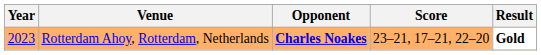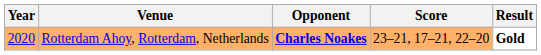 <table class="sortable wikitable" style="font-size: 90%;">
 <tr>
 <th>Year</th>
 <th>Venue</th>
 <th>Opponent</th>
 <th>Score</th>
 <th>Result</th>
 </tr>
 <tr style="background:#FFB069">
-<td align="center"><a href='#'>2023</a></td>
+<td align="center"><a href='#'>2020</a></td>
 <td align="left"><a href='#'>Rotterdam Ahoy</a>, <a href='#'>Rotterdam</a>, Netherlands</td>
 <td align="left"><strong> <a href='#'>Charles Noakes</a></strong></td>
 <td align="left">23–21, 17–21, 22–20</td>
 <td style="text-align:left; background:white"> <strong>Gold</strong></td>
 </tr>
 </table>
